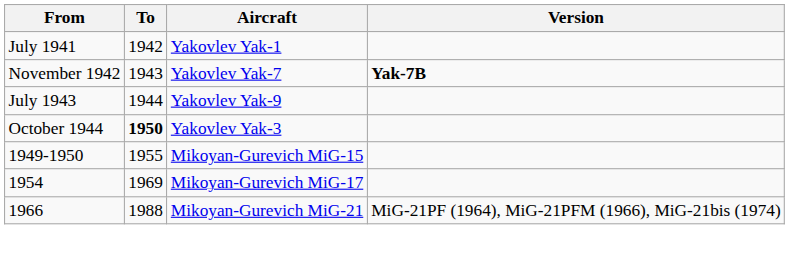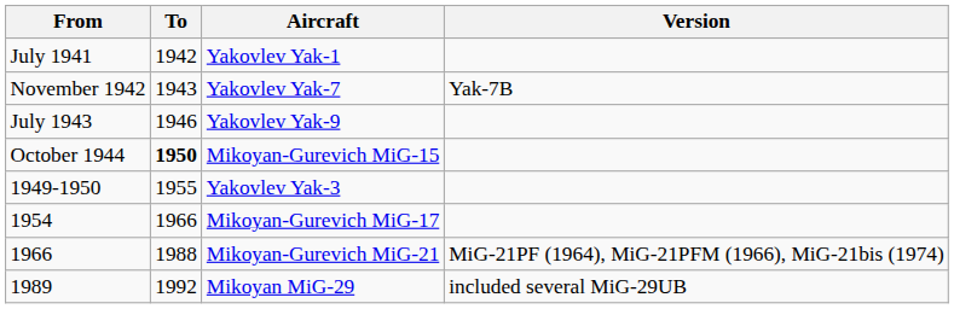 <table class="wikitable">
 <tr>
 <th>From</th>
 <th>To</th>
 <th>Aircraft</th>
 <th>Version</th>
 </tr>
 <tr>
 <td>July 1941</td>
 <td>1942</td>
 <td><a href='#'>Yakovlev Yak-1</a></td>
 <td></td>
 </tr>
 <tr>
 <td>November 1942</td>
 <td>1943</td>
 <td><a href='#'>Yakovlev Yak-7</a></td>
-<td><strong>Yak-7B</strong></td>
+<td>Yak-7B</td>
 </tr>
 <tr>
 <td>July 1943</td>
-<td>1944</td>
+<td>1946</td>
 <td><a href='#'>Yakovlev Yak-9</a></td>
 <td></td>
 </tr>
 <tr>
 <td>October 1944</td>
 <td><strong>1950</strong></td>
-<td><a href='#'>Yakovlev Yak-3</a></td>
+<td><a href='#'>Mikoyan-Gurevich MiG-15</a></td>
 <td></td>
 </tr>
 <tr>
 <td>1949-1950</td>
 <td>1955</td>
-<td><a href='#'>Mikoyan-Gurevich MiG-15</a></td>
+<td><a href='#'>Yakovlev Yak-3</a></td>
 <td></td>
 </tr>
 <tr>
 <td>1954</td>
-<td>1969</td>
+<td>1966</td>
 <td><a href='#'>Mikoyan-Gurevich MiG-17</a></td>
 <td></td>
 </tr>
 <tr>
 <td>1966</td>
 <td>1988</td>
 <td><a href='#'>Mikoyan-Gurevich MiG-21</a></td>
 <td>MiG-21PF (1964), MiG-21PFM (1966), MiG-21bis (1974)</td>
 </tr>
+<tr>
+<td>1989</td>
+<td>1992</td>
+<td><a href='#'>Mikoyan MiG-29</a></td>
+<td>included several MiG-29UB</td>
+</tr>
 </table>
